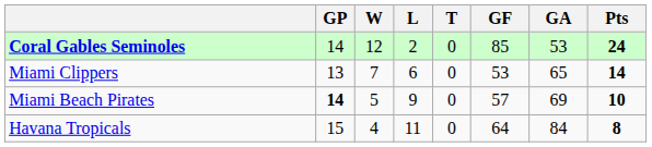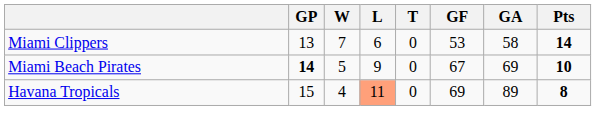 <table class="wikitable">
 <tr>
 <th width="40%" bgcolor="#e0e0e0"></th>
 <th width="5%" bgcolor="#e0e0e0">GP</th>
 <th width="5%" bgcolor="#e0e0e0">W</th>
 <th width="5%" bgcolor="#e0e0e0">L</th>
 <th width="5%" bgcolor="#e0e0e0">T</th>
 <th width="7.5%" bgcolor="#e0e0e0">GF</th>
 <th width="7.5%" bgcolor="#e0e0e0">GA</th>
 <th width="7.5%" bgcolor="#e0e0e0">Pts</th>
 </tr>
-<tr align="center" bgcolor="#CCFFCC">
-<td align="left"><strong><a href='#'>Coral Gables Seminoles</a></strong></td>
-<td>14</td>
-<td>12</td>
-<td>2</td>
-<td>0</td>
-<td>85</td>
-<td>53</td>
-<td><strong>24</strong></td>
-</tr>
 <tr align="center">
 <td align="left"><a href='#'>Miami Clippers</a></td>
 <td>13</td>
 <td>7</td>
 <td>6</td>
 <td>0</td>
 <td>53</td>
-<td>65</td>
+<td>58</td>
 <td><strong>14</strong></td>
 </tr>
 <tr align="center">
 <td align="left"><a href='#'>Miami Beach Pirates</a></td>
 <td><strong>14</strong></td>
 <td>5</td>
 <td>9</td>
 <td>0</td>
-<td>57</td>
+<td>67</td>
 <td>69</td>
 <td><strong>10</strong></td>
 </tr>
 <tr align="center">
 <td align="left"><a href='#'>Havana Tropicals</a></td>
 <td>15</td>
 <td>4</td>
-<td>11</td>
+<td style="background: lightsalmon;">11</td>
 <td>0</td>
-<td>64</td>
-<td>84</td>
+<td>69</td>
+<td>89</td>
 <td><strong>8</strong></td>
 </tr>
 </table>
